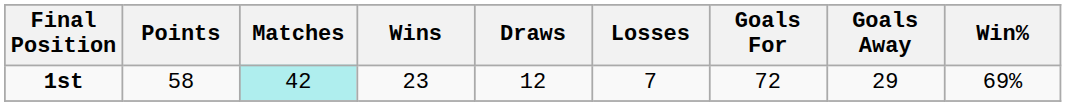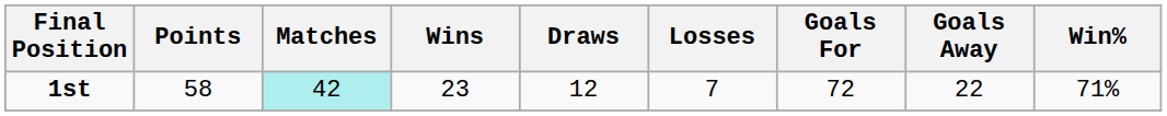 <table class="wikitable" style="font-size: 95%; text-align: center;">
 <tr>
 <th width=60>Final Position</th>
 <th width=60>Points</th>
 <th width=60>Matches</th>
 <th width=60>Wins</th>
 <th width=60>Draws</th>
 <th width=60>Losses</th>
 <th width=60>Goals For</th>
 <th width=60>Goals Away</th>
 <th width=60>Win%</th>
 </tr>
 <tr>
 <td><strong>1st</strong></td>
 <td>58</td>
 <td style="background: paleturquoise;">42</td>
 <td>23</td>
 <td>12</td>
 <td>7</td>
 <td>72</td>
-<td>29</td>
-<td>69%</td>
+<td>22</td>
+<td>71%</td>
 </tr>
 </table>
